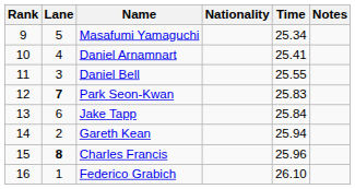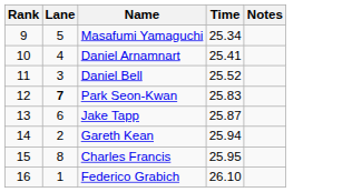 <table class="wikitable sortable" style="text-align:center">
 <tr>
 <th>Rank</th>
 <th>Lane</th>
 <th>Name</th>
-<th>Nationality</th>
 <th>Time</th>
 <th>Notes</th>
 </tr>
 <tr>
 <td>9</td>
 <td>5</td>
 <td align=left><a href='#'>Masafumi Yamaguchi</a></td>
-<td align=left></td>
 <td>25.34</td>
 <td></td>
 </tr>
 <tr>
 <td>10</td>
 <td>4</td>
 <td align=left><a href='#'>Daniel Arnamnart</a></td>
-<td align=left></td>
 <td>25.41</td>
 <td></td>
 </tr>
 <tr>
 <td>11</td>
 <td>3</td>
 <td align=left><a href='#'>Daniel Bell</a></td>
-<td align=left></td>
-<td>25.55</td>
+<td>25.52</td>
 <td></td>
 </tr>
 <tr>
 <td>12</td>
 <td><strong>7</strong></td>
 <td align=left><a href='#'>Park Seon-Kwan</a></td>
-<td align=left></td>
 <td>25.83</td>
 <td></td>
 </tr>
 <tr>
 <td>13</td>
 <td>6</td>
 <td align=left><a href='#'>Jake Tapp</a></td>
-<td align=left></td>
-<td>25.84</td>
+<td>25.87</td>
 <td></td>
 </tr>
 <tr>
 <td>14</td>
 <td>2</td>
 <td align=left><a href='#'>Gareth Kean</a></td>
-<td align=left></td>
 <td>25.94</td>
 <td></td>
 </tr>
 <tr>
 <td>15</td>
-<td><strong>8</strong></td>
+<td>8</td>
 <td align=left><a href='#'>Charles Francis</a></td>
-<td align=left></td>
-<td>25.96</td>
+<td>25.95</td>
 <td></td>
 </tr>
 <tr>
 <td>16</td>
 <td>1</td>
 <td align=left><a href='#'>Federico Grabich</a></td>
-<td align=left></td>
 <td>26.10</td>
 <td></td>
 </tr>
 </table>
